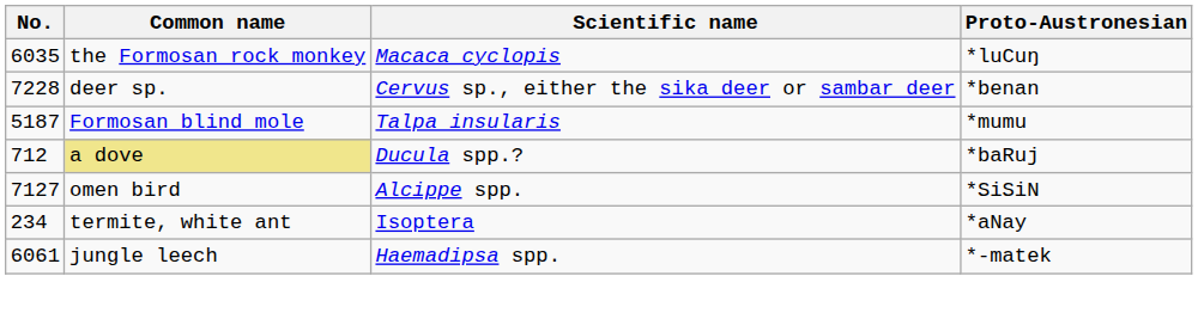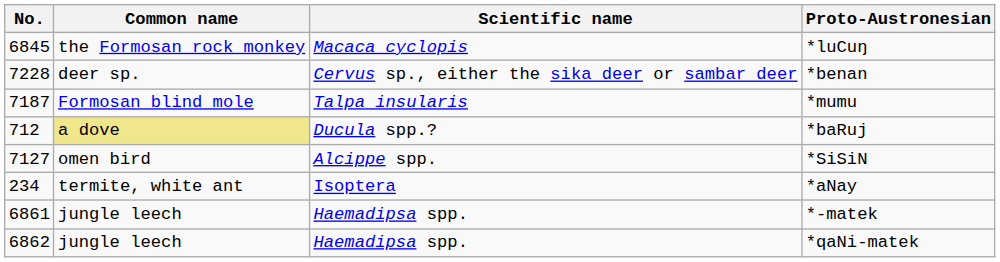 <table class="wikitable sortable">
 <tr>
 <th>No.</th>
 <th>Common name</th>
 <th>Scientific name</th>
 <th>Proto-Austronesian</th>
 </tr>
 <tr>
-<td>6035</td>
+<td>6845</td>
 <td>the <a href='#'>Formosan rock monkey</a></td>
 <td><em><a href='#'>Macaca cyclopis</a></em></td>
 <td>*luCuŋ</td>
 </tr>
 <tr>
 <td>7228</td>
 <td>deer sp.</td>
 <td><em><a href='#'>Cervus</a></em> sp., either the <a href='#'>sika deer</a> or <a href='#'>sambar deer</a></td>
 <td>*benan</td>
 </tr>
 <tr>
-<td>5187</td>
+<td>7187</td>
 <td><a href='#'>Formosan blind mole</a></td>
 <td><em><a href='#'>Talpa insularis</a></em></td>
 <td>*mumu</td>
 </tr>
 <tr>
 <td>712</td>
 <td style="background: khaki;">a dove</td>
 <td><em><a href='#'>Ducula</a></em> spp.?</td>
 <td>*baRuj</td>
 </tr>
 <tr>
 <td>7127</td>
 <td>omen bird</td>
 <td><em><a href='#'>Alcippe</a></em> spp.</td>
 <td>*SiSiN</td>
 </tr>
 <tr>
 <td>234</td>
 <td>termite, white ant</td>
 <td><a href='#'>Isoptera</a></td>
 <td>*aNay</td>
 </tr>
 <tr>
-<td>6061</td>
+<td>6861</td>
 <td>jungle leech</td>
 <td><em><a href='#'>Haemadipsa</a></em> spp.</td>
 <td>*-matek</td>
 </tr>
+<tr>
+<td>6862</td>
+<td>jungle leech</td>
+<td><em><a href='#'>Haemadipsa</a></em> spp.</td>
+<td>*qaNi-matek</td>
+</tr>
 </table>
